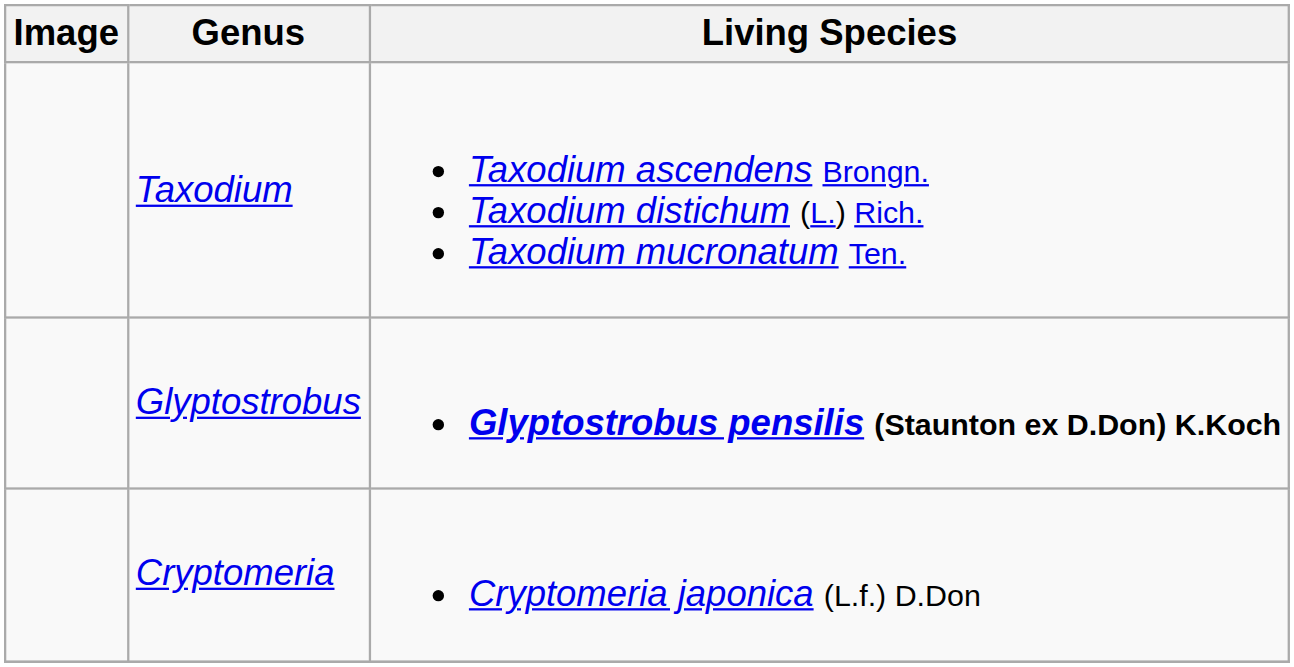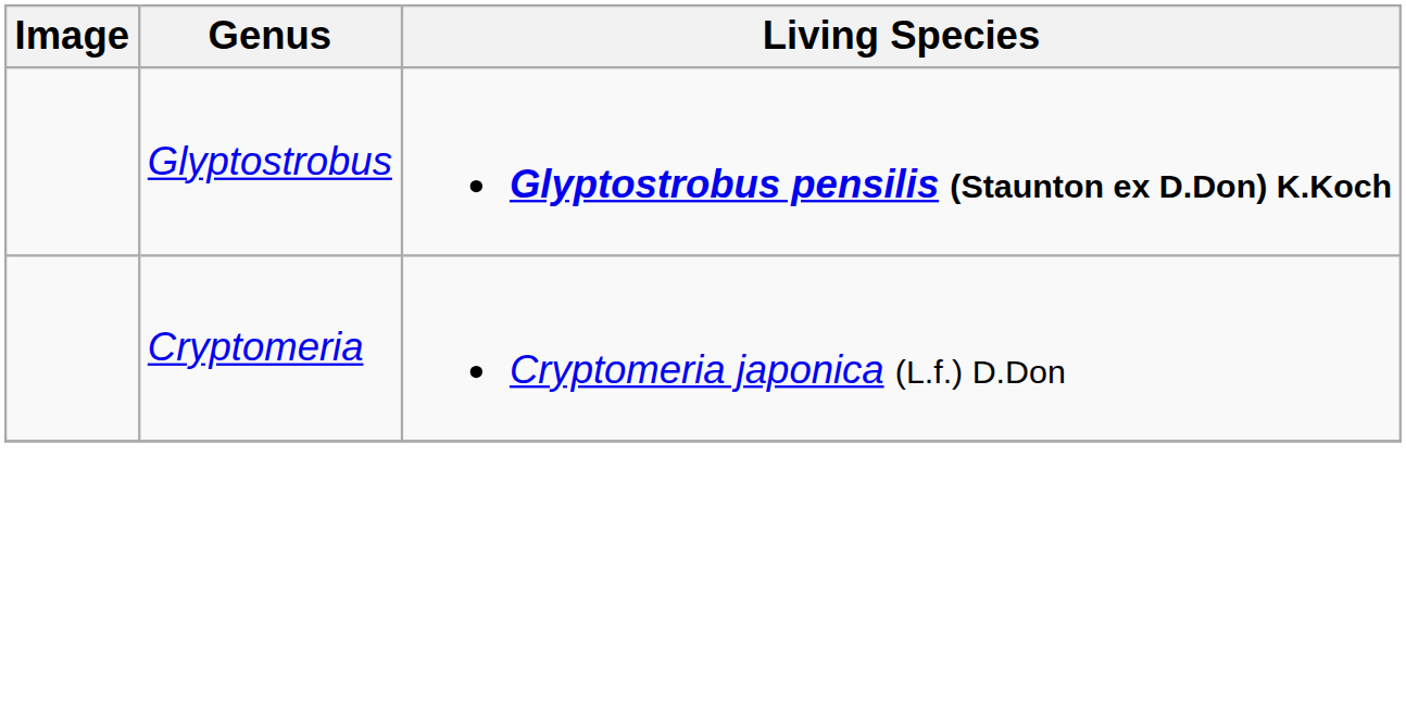 <table class="wikitable">
 <tr>
 <th>Image</th>
 <th>Genus</th>
 <th>Living Species</th>
-</tr>
-<tr>
-<td></td>
-<td><em><a href='#'>Taxodium</a></em> </td>
-<td><br><ul><li><em><a href='#'>Taxodium ascendens</a></em> <small><a href='#'>Brongn.</a></small></li><li><em><a href='#'>Taxodium distichum</a></em> <small>(<a href='#'>L.</a>) <a href='#'>Rich.</a></small></li><li><em><a href='#'>Taxodium mucronatum</a></em> <small><a href='#'>Ten.</a></small></li></ul></td>
 </tr>
 <tr>
 <td></td>
 <td><em><a href='#'>Glyptostrobus</a></em> </td>
 <td><strong><br><ul><li><em><a href='#'>Glyptostrobus pensilis</a></em> <small>(Staunton ex D.Don) K.Koch</small></li></ul></strong></td>
 </tr>
 <tr>
 <td></td>
 <td><em><a href='#'>Cryptomeria</a></em> </td>
 <td><br><ul><li><em><a href='#'>Cryptomeria japonica</a></em> <small>(L.f.) D.Don</small></li></ul></td>
 </tr>
 <tr>
 </tr>
 </table>
